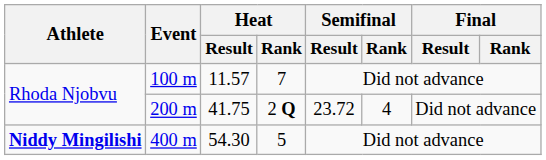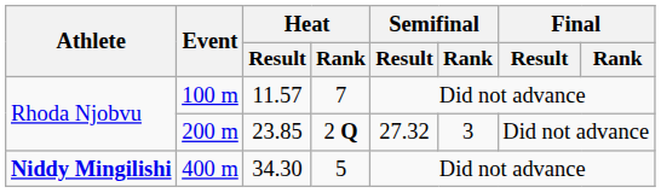 <table class="wikitable" style="font-size:90%; text-align:center">
 <tr>
 <th rowspan=2>Athlete</th>
 <th rowspan=2>Event</th>
 <th colspan=2>Heat</th>
 <th colspan=2>Semifinal</th>
 <th colspan=2>Final</th>
 </tr>
 <tr style="font-size:95%">
 <th>Result</th>
 <th>Rank</th>
 <th>Result</th>
 <th>Rank</th>
 <th>Result</th>
 <th>Rank</th>
 </tr>
 <tr>
 <td align=left rowspan=2><a href='#'>Rhoda Njobvu</a></td>
 <td align=left><a href='#'>100 m</a></td>
 <td>11.57</td>
 <td>7</td>
 <td colspan="4">Did not advance</td>
 </tr>
 <tr>
 <td align=left><a href='#'>200 m</a></td>
-<td>41.75</td>
+<td>23.85</td>
 <td>2 <strong>Q</strong></td>
-<td>23.72</td>
-<td>4</td>
+<td>27.32</td>
+<td>3</td>
 <td colspan="2">Did not advance</td>
 </tr>
 <tr>
 <td align=left><strong><a href='#'>Niddy Mingilishi</a></strong></td>
 <td align=left><a href='#'>400 m</a></td>
-<td>54.30</td>
+<td>34.30</td>
 <td>5</td>
 <td colspan="4">Did not advance</td>
 </tr>
 </table>
